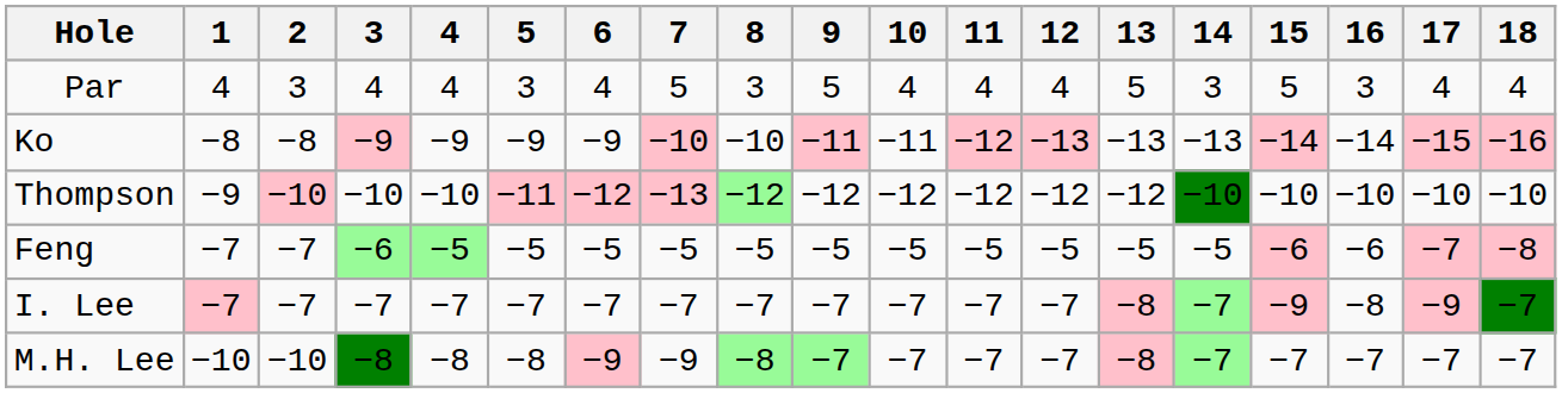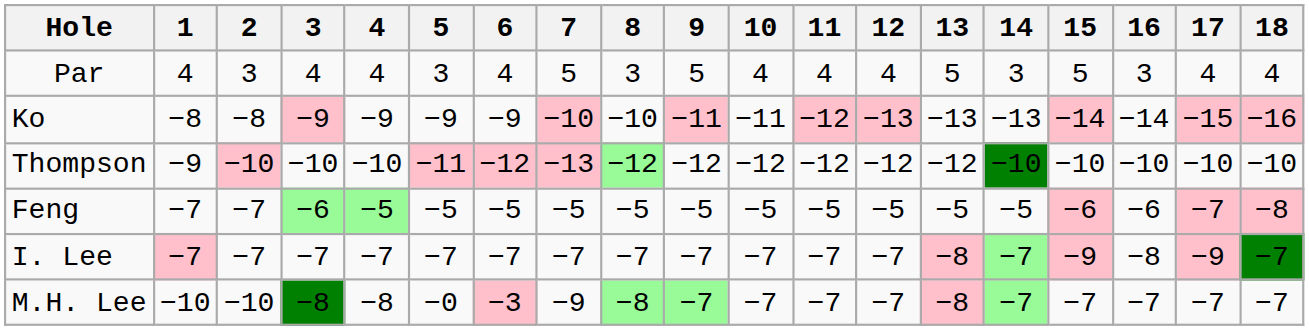 <table class="wikitable" style="text-align:center">
 <tr>
 <th>Hole</th>
 <th>1</th>
 <th>2</th>
 <th>3</th>
 <th>4</th>
 <th>5</th>
 <th>6</th>
 <th>7</th>
 <th>8</th>
 <th>9</th>
 <th>10</th>
 <th>11</th>
 <th>12</th>
 <th>13</th>
 <th>14</th>
 <th>15</th>
 <th>16</th>
 <th>17</th>
 <th>18</th>
 </tr>
 <tr>
 <td>Par</td>
 <td>4</td>
 <td>3</td>
 <td>4</td>
 <td>4</td>
 <td>3</td>
 <td>4</td>
 <td>5</td>
 <td>3</td>
 <td>5</td>
 <td>4</td>
 <td>4</td>
 <td>4</td>
 <td>5</td>
 <td>3</td>
 <td>5</td>
 <td>3</td>
 <td>4</td>
 <td>4</td>
 </tr>
 <tr>
 <td align=left> Ko</td>
 <td>−8</td>
 <td>−8</td>
 <td style="background: Pink;">−9</td>
 <td>−9</td>
 <td>−9</td>
 <td>−9</td>
 <td style="background: Pink;">−10</td>
 <td>−10</td>
 <td style="background: Pink;">−11</td>
 <td>−11</td>
 <td style="background: Pink;">−12</td>
 <td style="background: Pink;">−13</td>
 <td>−13</td>
 <td>−13</td>
 <td style="background: Pink;">−14</td>
 <td>−14</td>
 <td style="background: Pink;">−15</td>
 <td style="background: Pink;">−16</td>
 </tr>
 <tr>
 <td align=left> Thompson</td>
 <td>−9</td>
 <td style="background: Pink;">−10</td>
 <td>−10</td>
 <td>−10</td>
 <td style="background: Pink;">−11</td>
 <td style="background: Pink;">−12</td>
 <td style="background: Pink;">−13</td>
 <td style="background: PaleGreen;">−12</td>
 <td>−12</td>
 <td>−12</td>
 <td>−12</td>
 <td>−12</td>
 <td>−12</td>
 <td style="background: Green;">−10</td>
 <td>−10</td>
 <td>−10</td>
 <td>−10</td>
 <td>−10</td>
 </tr>
 <tr>
 <td align=left> Feng</td>
 <td>−7</td>
 <td>−7</td>
 <td style="background: PaleGreen;">−6</td>
 <td style="background: PaleGreen;">−5</td>
 <td>−5</td>
 <td>−5</td>
 <td>−5</td>
 <td>−5</td>
 <td>−5</td>
 <td>−5</td>
 <td>−5</td>
 <td>−5</td>
 <td>−5</td>
 <td>−5</td>
 <td style="background: Pink;">−6</td>
 <td>−6</td>
 <td style="background: Pink;">−7</td>
 <td style="background: Pink;">−8</td>
 </tr>
 <tr>
 <td align=left> I. Lee</td>
 <td style="background: Pink;">−7</td>
 <td>−7</td>
 <td>−7</td>
 <td>−7</td>
 <td>−7</td>
 <td>−7</td>
 <td>−7</td>
 <td>−7</td>
 <td>−7</td>
 <td>−7</td>
 <td>−7</td>
 <td>−7</td>
 <td style="background: Pink;">−8</td>
 <td style="background: PaleGreen;">−7</td>
 <td style="background: Pink;">−9</td>
 <td>−8</td>
 <td style="background: Pink;">−9</td>
 <td style="background: Green;">−7</td>
 </tr>
 <tr>
 <td align=left> M.H. Lee</td>
 <td>−10</td>
 <td>−10</td>
 <td style="background: Green;">−8</td>
 <td>−8</td>
-<td>−8</td>
-<td style="background: Pink;">−9</td>
+<td>−0</td>
+<td style="background: Pink;">−3</td>
 <td>−9</td>
 <td style="background: PaleGreen;">−8</td>
 <td style="background: PaleGreen;">−7</td>
 <td>−7</td>
 <td>−7</td>
 <td>−7</td>
 <td style="background: Pink;">−8</td>
 <td style="background: PaleGreen;">−7</td>
 <td>−7</td>
 <td>−7</td>
 <td>−7</td>
 <td>−7</td>
 </tr>
 </table>
